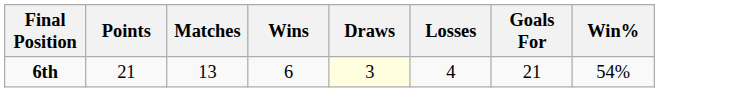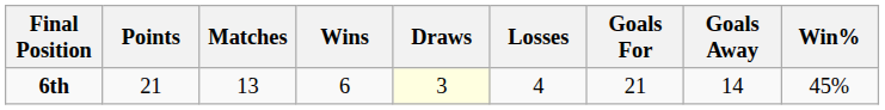 <table class="wikitable" style="font-size: 95%; text-align: center;">
 <tr>
 <th width=60>Final Position</th>
 <th width=60>Points</th>
 <th width=60>Matches</th>
 <th width=60>Wins</th>
 <th width=60>Draws</th>
 <th width=60>Losses</th>
 <th width=60>Goals For</th>
+<th width=60>Goals Away</th>
 <th width=60>Win%</th>
 </tr>
 <tr>
 <td><strong>6th</strong></td>
 <td>21</td>
 <td>13</td>
 <td>6</td>
 <td style="background: lightyellow;">3</td>
 <td>4</td>
 <td>21</td>
-<td>54%</td>
+<td>14</td>
+<td>45%</td>
 </tr>
 </table>
